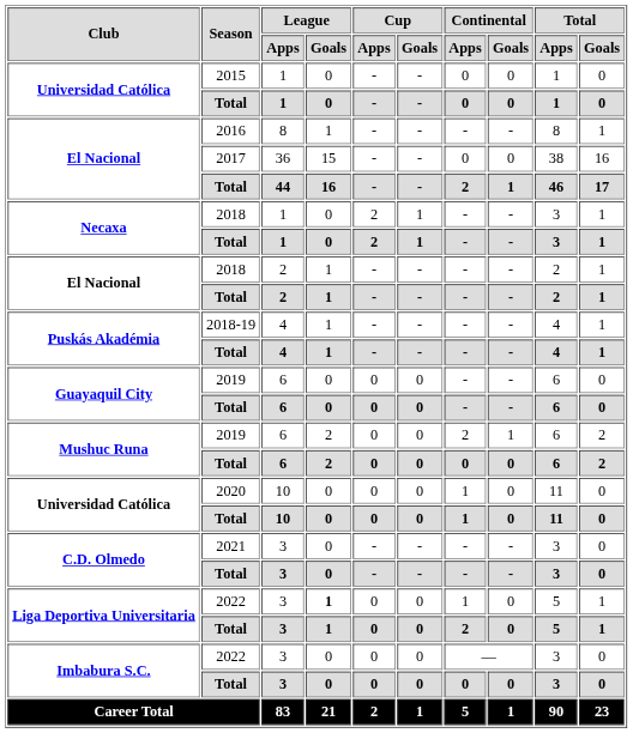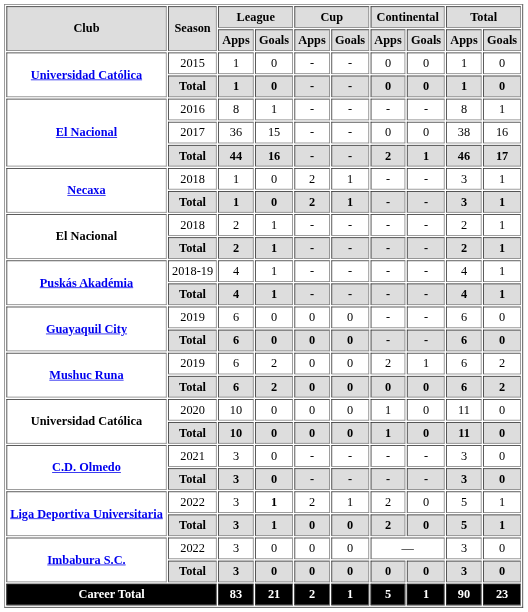 <table style="text-align: center;" border=1 align=center cellpadding=4 cellspacing=2 style="background: #f7f8ff; font-size: 90%; border: 1px #000000 solid; border-collapse: collapse; clear:center">
 <tr style="background:#DDDDDD">
 <th rowspan="2">Club</th>
 <th rowspan="2">Season</th>
 <th colspan="2">League</th>
 <th colspan="2">Cup</th>
 <th colspan="2">Continental</th>
 <th colspan="2">Total</th>
 </tr>
 <tr style="background:#DDDDDD">
 <th>Apps</th>
 <th>Goals</th>
 <th>Apps</th>
 <th>Goals</th>
 <th>Apps</th>
 <th>Goals</th>
 <th>Apps</th>
 <th>Goals</th>
 </tr>
 <tr style="text-align: center;">
 <td rowspan="2" align=center valign=center><strong><a href='#'>Universidad Católica</a></strong></td>
 <td>2015</td>
 <td>1</td>
 <td>0</td>
 <td>-</td>
 <td>-</td>
 <td>0</td>
 <td>0</td>
 <td>1</td>
 <td>0</td>
 </tr>
 <tr align="center" style="background:#DDDDDD; color:#000000">
 <th>Total</th>
 <th>1</th>
 <th>0</th>
 <th>-</th>
 <th>-</th>
 <th>0</th>
 <th>0</th>
 <th>1</th>
 <th>0</th>
 </tr>
 <tr style="text-align: center;">
 <td rowspan="3" align=center valign=center><strong><a href='#'>El Nacional</a></strong></td>
 <td>2016</td>
 <td>8</td>
 <td>1</td>
 <td>-</td>
 <td>-</td>
 <td>-</td>
 <td>-</td>
 <td>8</td>
 <td>1</td>
 </tr>
 <tr align="center">
 <td>2017</td>
 <td>36</td>
 <td>15</td>
 <td>-</td>
 <td>-</td>
 <td>0</td>
 <td>0</td>
 <td>38</td>
 <td>16</td>
 </tr>
 <tr align="center" style="background:#DDDDDD; color:#000000">
 <th>Total</th>
 <th>44</th>
 <th>16</th>
 <th>-</th>
 <th>-</th>
 <th>2</th>
 <th>1</th>
 <th>46</th>
 <th>17</th>
 </tr>
 <tr style="text-align: center;">
 <td rowspan="2" align=center valign=center><strong><a href='#'>Necaxa</a></strong></td>
 <td>2018</td>
 <td>1</td>
 <td>0</td>
 <td>2</td>
 <td>1</td>
 <td>-</td>
 <td>-</td>
 <td>3</td>
 <td>1</td>
 </tr>
 <tr align="center" style="background:#DDDDDD; color:#000000">
 <th>Total</th>
 <th>1</th>
 <th>0</th>
 <th>2</th>
 <th>1</th>
 <th>-</th>
 <th>-</th>
 <th>3</th>
 <th>1</th>
 </tr>
 <tr style="text-align: center;">
 <td rowspan="2" align=center valign=center><strong>El Nacional</strong></td>
 <td>2018</td>
 <td>2</td>
 <td>1</td>
 <td>-</td>
 <td>-</td>
 <td>-</td>
 <td>-</td>
 <td>2</td>
 <td>1</td>
 </tr>
 <tr align="center" style="background:#DDDDDD; color:#000000">
 <th>Total</th>
 <th>2</th>
 <th>1</th>
 <th>-</th>
 <th>-</th>
 <th>-</th>
 <th>-</th>
 <th>2</th>
 <th>1</th>
 </tr>
 <tr style="text-align: center;">
 <td rowspan="2" align=center valign=center><strong><a href='#'>Puskás Akadémia</a></strong></td>
 <td>2018-19</td>
 <td>4</td>
 <td>1</td>
 <td>-</td>
 <td>-</td>
 <td>-</td>
 <td>-</td>
 <td>4</td>
 <td>1</td>
 </tr>
 <tr align="center" style="background:#DDDDDD; color:#000000">
 <th>Total</th>
 <th>4</th>
 <th>1</th>
 <th>-</th>
 <th>-</th>
 <th>-</th>
 <th>-</th>
 <th>4</th>
 <th>1</th>
 </tr>
 <tr style="text-align: center;">
 <td rowspan="2" align=center valign=center><strong><a href='#'>Guayaquil City</a></strong></td>
 <td>2019</td>
 <td>6</td>
 <td>0</td>
 <td>0</td>
 <td>0</td>
 <td>-</td>
 <td>-</td>
 <td>6</td>
 <td>0</td>
 </tr>
 <tr align="center" style="background:#DDDDDD; color:#000000">
 <th>Total</th>
 <th>6</th>
 <th>0</th>
 <th>0</th>
 <th>0</th>
 <th>-</th>
 <th>-</th>
 <th>6</th>
 <th>0</th>
 </tr>
 <tr style="text-align: center;">
 <td rowspan="2" align=center valign=center><strong><a href='#'>Mushuc Runa</a></strong></td>
 <td>2019</td>
 <td>6</td>
 <td>2</td>
 <td>0</td>
 <td>0</td>
 <td>2</td>
 <td>1</td>
 <td>6</td>
 <td>2</td>
 </tr>
 <tr align="center" style="background:#DDDDDD; color:#000000">
 <th>Total</th>
 <th>6</th>
 <th>2</th>
 <th>0</th>
 <th>0</th>
 <th>0</th>
 <th>0</th>
 <th>6</th>
 <th>2</th>
 </tr>
 <tr style="text-align: center;">
 <td rowspan="2" align=center valign=center><strong>Universidad Católica</strong></td>
 <td>2020</td>
 <td>10</td>
 <td>0</td>
 <td>0</td>
 <td>0</td>
 <td>1</td>
 <td>0</td>
 <td>11</td>
 <td>0</td>
 </tr>
 <tr align="center" style="background:#DDDDDD; color:#000000">
 <th>Total</th>
 <th>10</th>
 <th>0</th>
 <th>0</th>
 <th>0</th>
 <th>1</th>
 <th>0</th>
 <th>11</th>
 <th>0</th>
 </tr>
 <tr style="text-align: center;">
 <td rowspan="2" align=center valign=center><strong><a href='#'>C.D. Olmedo</a></strong></td>
 <td>2021</td>
 <td>3</td>
 <td>0</td>
 <td>-</td>
 <td>-</td>
 <td>-</td>
 <td>-</td>
 <td>3</td>
 <td>0</td>
 </tr>
 <tr align="center" style="background:#DDDDDD; color:#000000">
 <th>Total</th>
 <th>3</th>
 <th>0</th>
 <th>-</th>
 <th>-</th>
 <th>-</th>
 <th>-</th>
 <th>3</th>
 <th>0</th>
 </tr>
 <tr style="text-align: center;">
 <td rowspan="2" align=center valign=center><strong><a href='#'>Liga Deportiva Universitaria</a></strong></td>
 <td>2022</td>
 <td>3</td>
 <td><strong>1</strong></td>
-<td>0</td>
-<td>0</td>
+<td>2</td>
 <td>1</td>
+<td>2</td>
 <td>0</td>
 <td>5</td>
 <td>1</td>
 </tr>
 <tr align="center" style="background:#DDDDDD; color:#000000">
 <th>Total</th>
 <th>3</th>
 <th>1</th>
 <th>0</th>
 <th>0</th>
 <th>2</th>
 <th>0</th>
 <th>5</th>
 <th>1</th>
 </tr>
 <tr style="text-align: center;">
 <td rowspan="2" align=center valign=center><strong><a href='#'>Imbabura S.C.</a></strong></td>
 <td>2022</td>
 <td>3</td>
 <td>0</td>
 <td>0</td>
 <td>0</td>
 <td colspan="2">—</td>
 <td>3</td>
 <td>0</td>
 </tr>
 <tr align="center" style="background:#DDDDDD; color:#000000">
 <th>Total</th>
 <th>3</th>
 <th>0</th>
 <th>0</th>
 <th>0</th>
 <th>0</th>
 <th>0</th>
 <th>3</th>
 <th>0</th>
 </tr>
 <tr style="color: white;" align="center" bgcolor="000000">
 <th colspan="2">Career Total</th>
 <th>83</th>
 <th>21</th>
 <th>2</th>
 <th>1</th>
 <th>5</th>
 <th>1</th>
 <th>90</th>
 <th>23</th>
 </tr>
 </table>
